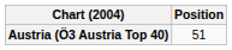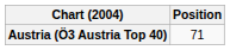 <table class="wikitable plainrowheaders" style="text-align:center;">
 <tr>
 <th scope="col">Chart (2004)</th>
 <th scope="col">Position</th>
 </tr>
 <tr>
 <th scope="row">Austria (Ö3 Austria Top 40)</th>
-<td>51</td>
+<td>71</td>
 </tr>
 </table>
